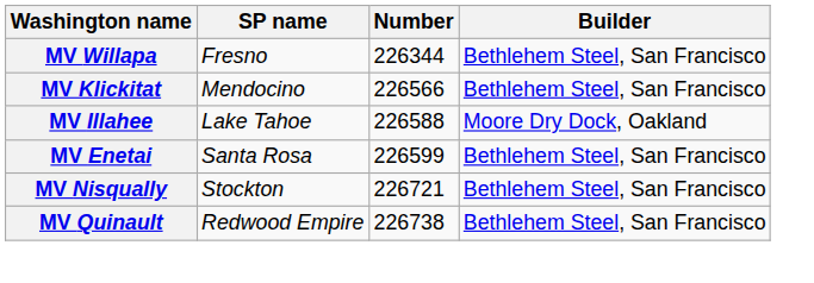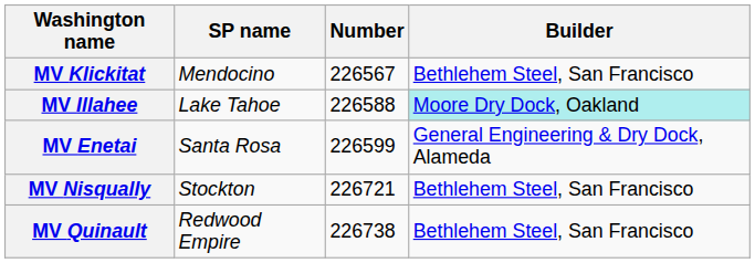 <table class="wikitable plainrowheaders">
 <tr>
 <th scope="col">Washington name</th>
 <th scope="col">SP name</th>
 <th scope="col">Number</th>
 <th scope="col">Builder</th>
 </tr>
 <tr>
-<th scope="row"><a href='#'>MV <em>Willapa</em></a></th>
-<td><em>Fresno</em></td>
-<td>226344</td>
-<td><a href='#'>Bethlehem Steel</a>, San Francisco</td>
-</tr>
-<tr>
 <th scope="row"><a href='#'>MV <em>Klickitat</em></a></th>
 <td><em>Mendocino</em></td>
-<td>226566</td>
+<td>226567</td>
 <td><a href='#'>Bethlehem Steel</a>, San Francisco</td>
 </tr>
 <tr>
 <th scope="row"><a href='#'>MV <em>Illahee</em></a></th>
 <td><em>Lake Tahoe</em></td>
 <td>226588</td>
-<td><a href='#'>Moore Dry Dock</a>, Oakland</td>
+<td style="background: paleturquoise;"><a href='#'>Moore Dry Dock</a>, Oakland</td>
 </tr>
 <tr>
 <th scope="row"><a href='#'>MV <em>Enetai</em></a></th>
 <td><em>Santa Rosa</em></td>
 <td>226599</td>
-<td><a href='#'>Bethlehem Steel</a>, San Francisco</td>
+<td><a href='#'>General Engineering & Dry Dock</a>, Alameda</td>
 </tr>
 <tr>
 <th scope="row"><a href='#'>MV <em>Nisqually</em></a></th>
 <td><em>Stockton</em></td>
 <td>226721</td>
 <td><a href='#'>Bethlehem Steel</a>, San Francisco</td>
 </tr>
 <tr>
 <th scope="row"><a href='#'>MV <em>Quinault</em></a></th>
 <td><em>Redwood Empire</em></td>
 <td>226738</td>
 <td><a href='#'>Bethlehem Steel</a>, San Francisco</td>
 </tr>
 </table>
